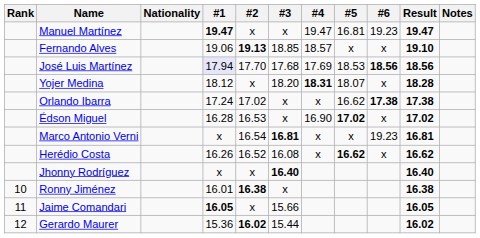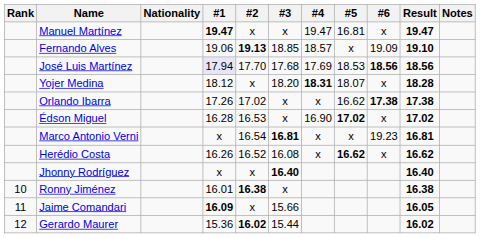 <table class="wikitable sortable" style="text-align:center;font-size:95%">
 <tr>
 <th>Rank</th>
 <th>Name</th>
 <th>Nationality</th>
 <th>#1</th>
 <th>#2</th>
 <th>#3</th>
 <th>#4</th>
 <th>#5</th>
 <th>#6</th>
 <th>Result</th>
 <th>Notes</th>
 </tr>
 <tr>
 <td></td>
 <td align=left><a href='#'>Manuel Martínez</a></td>
 <td align=left></td>
 <td><strong>19.47</strong></td>
 <td>x</td>
 <td>x</td>
 <td>19.47</td>
 <td>16.81</td>
-<td>19.23</td>
+<td>x</td>
 <td><strong>19.47</strong></td>
 <td></td>
 </tr>
 <tr>
 <td></td>
 <td align=left><a href='#'>Fernando Alves</a></td>
 <td align=left></td>
 <td>19.06</td>
 <td><strong>19.13</strong></td>
 <td>18.85</td>
 <td>18.57</td>
 <td>x</td>
-<td>x</td>
+<td>19.09</td>
 <td><strong>19.10</strong></td>
 <td></td>
 </tr>
 <tr>
 <td></td>
 <td align=left><a href='#'>José Luis Martínez</a></td>
 <td align=left></td>
 <td style="background: lavender;">17.94</td>
 <td>17.70</td>
 <td>17.68</td>
 <td>17.69</td>
 <td>18.53</td>
 <td><strong>18.56</strong></td>
 <td><strong>18.56</strong></td>
 <td></td>
 </tr>
 <tr>
 <td></td>
 <td align=left><a href='#'>Yojer Medina</a></td>
 <td align=left></td>
 <td>18.12</td>
 <td>x</td>
 <td>18.20</td>
 <td><strong>18.31</strong></td>
 <td>18.07</td>
 <td>x</td>
 <td><strong>18.28</strong></td>
 <td></td>
 </tr>
 <tr>
 <td></td>
 <td align=left><a href='#'>Orlando Ibarra</a></td>
 <td align=left></td>
-<td>17.24</td>
+<td>17.26</td>
 <td>17.02</td>
 <td>x</td>
 <td>x</td>
 <td>16.62</td>
 <td><strong>17.38</strong></td>
 <td><strong>17.38</strong></td>
 <td></td>
 </tr>
 <tr>
 <td></td>
 <td align=left><a href='#'>Édson Miguel</a></td>
 <td align=left></td>
 <td>16.28</td>
 <td>16.53</td>
 <td>x</td>
 <td>16.90</td>
 <td><strong>17.02</strong></td>
 <td>x</td>
 <td><strong>17.02</strong></td>
 <td></td>
 </tr>
 <tr>
 <td></td>
 <td align=left><a href='#'>Marco Antonio Verni</a></td>
 <td align=left></td>
 <td>x</td>
 <td>16.54</td>
 <td><strong>16.81</strong></td>
 <td>x</td>
 <td>x</td>
 <td>19.23</td>
 <td><strong>16.81</strong></td>
 <td></td>
 </tr>
 <tr>
 <td></td>
 <td align=left><a href='#'>Herédio Costa</a></td>
 <td align=left></td>
 <td>16.26</td>
 <td>16.52</td>
 <td>16.08</td>
 <td>x</td>
 <td><strong>16.62</strong></td>
 <td>x</td>
 <td><strong>16.62</strong></td>
 <td></td>
 </tr>
 <tr>
 <td></td>
 <td align=left><a href='#'>Jhonny Rodríguez</a></td>
 <td align=left></td>
 <td>x</td>
 <td>x</td>
 <td><strong>16.40</strong></td>
 <td></td>
 <td></td>
 <td></td>
 <td><strong>16.40</strong></td>
 <td></td>
 </tr>
 <tr>
 <td>10</td>
 <td align=left><a href='#'>Ronny Jiménez</a></td>
 <td align=left></td>
 <td>16.01</td>
 <td><strong>16.38</strong></td>
 <td>x</td>
 <td></td>
 <td></td>
 <td></td>
 <td><strong>16.38</strong></td>
 <td></td>
 </tr>
 <tr>
 <td>11</td>
 <td align=left><a href='#'>Jaime Comandari</a></td>
 <td align=left></td>
-<td><strong>16.05</strong></td>
+<td><strong>16.09</strong></td>
 <td>x</td>
 <td>15.66</td>
 <td></td>
 <td></td>
 <td></td>
 <td><strong>16.05</strong></td>
 <td></td>
 </tr>
 <tr>
 <td>12</td>
 <td align=left><a href='#'>Gerardo Maurer</a></td>
 <td align=left></td>
 <td>15.36</td>
 <td><strong>16.02</strong></td>
 <td>15.44</td>
 <td></td>
 <td></td>
 <td></td>
 <td><strong>16.02</strong></td>
 <td></td>
 </tr>
 </table>
